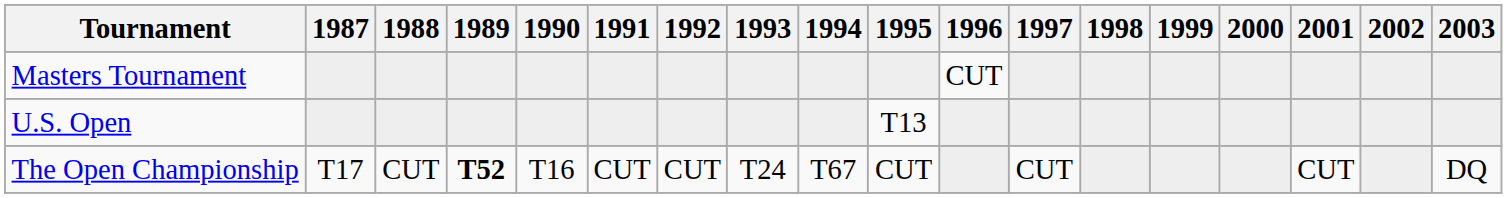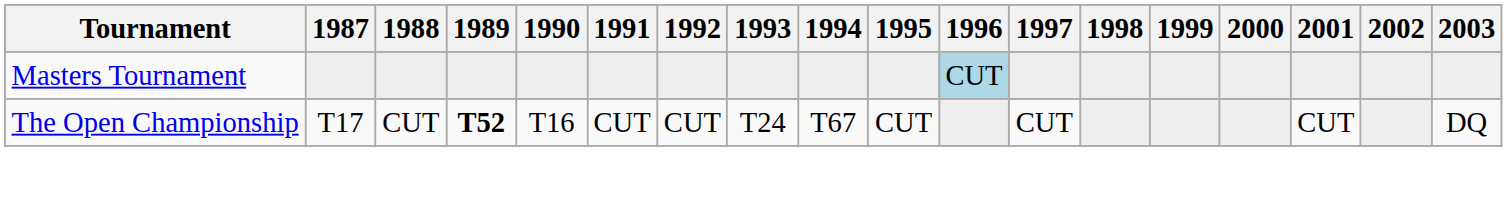 <table class="wikitable" style="font-size:95%;text-align:center;">
 <tr>
 <th>Tournament</th>
 <th>1987</th>
 <th>1988</th>
 <th>1989</th>
 <th>1990</th>
 <th>1991</th>
 <th>1992</th>
 <th>1993</th>
 <th>1994</th>
 <th>1995</th>
 <th>1996</th>
 <th>1997</th>
 <th>1998</th>
 <th>1999</th>
 <th>2000</th>
 <th>2001</th>
 <th>2002</th>
 <th>2003</th>
 </tr>
 <tr>
 <td align=left><a href='#'>Masters Tournament</a></td>
 <td style="background:#eeeeee;"></td>
 <td style="background:#eeeeee;"></td>
 <td style="background:#eeeeee;"></td>
 <td style="background:#eeeeee;"></td>
 <td style="background:#eeeeee;"></td>
 <td style="background:#eeeeee;"></td>
 <td style="background:#eeeeee;"></td>
 <td style="background:#eeeeee;"></td>
 <td style="background:#eeeeee;"></td>
-<td>CUT</td>
-<td style="background:#eeeeee;"></td>
-<td style="background:#eeeeee;"></td>
-<td style="background:#eeeeee;"></td>
-<td style="background:#eeeeee;"></td>
-<td style="background:#eeeeee;"></td>
-<td style="background:#eeeeee;"></td>
-<td style="background:#eeeeee;"></td>
-</tr>
-<tr>
-<td align=left><a href='#'>U.S. Open</a></td>
-<td style="background:#eeeeee;"></td>
-<td style="background:#eeeeee;"></td>
-<td style="background:#eeeeee;"></td>
-<td style="background:#eeeeee;"></td>
-<td style="background:#eeeeee;"></td>
-<td style="background:#eeeeee;"></td>
-<td style="background:#eeeeee;"></td>
-<td style="background:#eeeeee;"></td>
-<td>T13</td>
-<td style="background:#eeeeee;"></td>
+<td style="background: lightblue;">CUT</td>
 <td style="background:#eeeeee;"></td>
 <td style="background:#eeeeee;"></td>
 <td style="background:#eeeeee;"></td>
 <td style="background:#eeeeee;"></td>
 <td style="background:#eeeeee;"></td>
 <td style="background:#eeeeee;"></td>
 <td style="background:#eeeeee;"></td>
 </tr>
 <tr>
 <td align=left><a href='#'>The Open Championship</a></td>
 <td>T17</td>
 <td>CUT</td>
 <td><strong>T52</strong></td>
 <td>T16</td>
 <td>CUT</td>
 <td>CUT</td>
 <td>T24</td>
 <td>T67</td>
 <td>CUT</td>
 <td style="background:#eeeeee;"></td>
 <td>CUT</td>
 <td style="background:#eeeeee;"></td>
 <td style="background:#eeeeee;"></td>
 <td style="background:#eeeeee;"></td>
 <td>CUT</td>
 <td style="background:#eeeeee;"></td>
 <td>DQ</td>
 </tr>
 </table>
